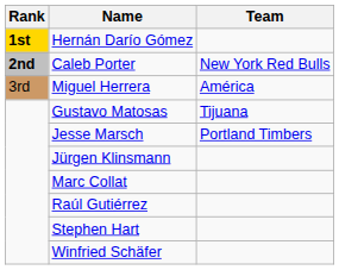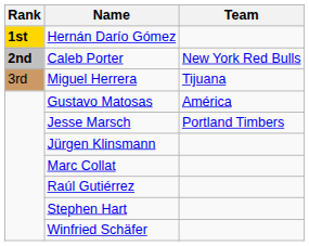 <table class="wikitable">
 <tr>
 <th>Rank</th>
 <th>Name</th>
 <th>Team</th>
 </tr>
 <tr>
 <td scope=col style="background-color: gold"><strong>1st</strong></td>
 <td> <a href='#'>Hernán Darío Gómez</a></td>
 <td></td>
 </tr>
 <tr>
 <td scope=col style="background-color: silver"><strong>2nd</strong></td>
 <td> <a href='#'>Caleb Porter</a></td>
 <td> <a href='#'>New York Red Bulls</a></td>
 </tr>
 <tr>
 <td scope=col style="background-color: #cc9966">3rd</td>
 <td> <a href='#'>Miguel Herrera</a></td>
-<td> <a href='#'>América</a></td>
+<td> <a href='#'>Tijuana</a></td>
 </tr>
 <tr>
 <td rowspan="7"> </td>
 <td> <a href='#'>Gustavo Matosas</a></td>
-<td> <a href='#'>Tijuana</a></td>
+<td> <a href='#'>América</a></td>
 </tr>
 <tr>
 <td> <a href='#'>Jesse Marsch</a></td>
 <td> <a href='#'>Portland Timbers</a></td>
 </tr>
 <tr>
 <td> <a href='#'>Jürgen Klinsmann</a></td>
 <td></td>
 </tr>
 <tr>
 <td> <a href='#'>Marc Collat</a></td>
 <td></td>
 </tr>
 <tr>
 <td> <a href='#'>Raúl Gutiérrez</a></td>
 <td></td>
 </tr>
 <tr>
 <td> <a href='#'>Stephen Hart</a></td>
 <td></td>
 </tr>
 <tr>
 <td> <a href='#'>Winfried Schäfer</a></td>
 <td></td>
 </tr>
 </table>
